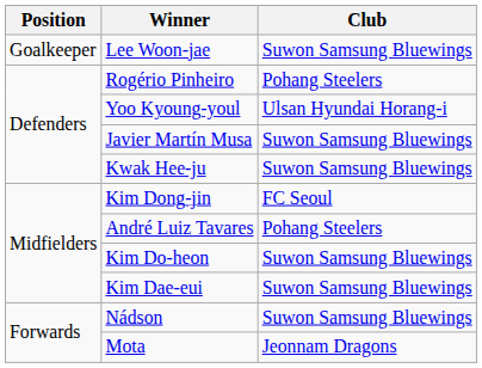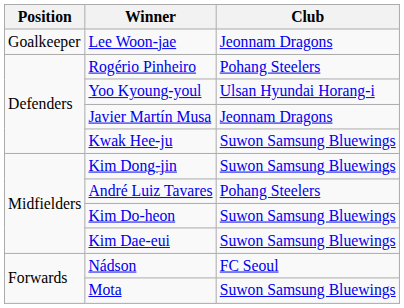 <table class="wikitable">
 <tr>
 <th>Position</th>
 <th>Winner</th>
 <th>Club</th>
 </tr>
 <tr>
 <td>Goalkeeper</td>
 <td> <a href='#'>Lee Woon-jae</a></td>
-<td><a href='#'>Suwon Samsung Bluewings</a></td>
+<td><a href='#'>Jeonnam Dragons</a></td>
 </tr>
 <tr>
 <td rowspan="4">Defenders</td>
 <td> <a href='#'>Rogério Pinheiro</a></td>
 <td><a href='#'>Pohang Steelers</a></td>
 </tr>
 <tr>
 <td> <a href='#'>Yoo Kyoung-youl</a></td>
 <td><a href='#'>Ulsan Hyundai Horang-i</a></td>
 </tr>
 <tr>
 <td> <a href='#'>Javier Martín Musa</a></td>
-<td><a href='#'>Suwon Samsung Bluewings</a></td>
+<td><a href='#'>Jeonnam Dragons</a></td>
 </tr>
 <tr>
 <td> <a href='#'>Kwak Hee-ju</a></td>
 <td><a href='#'>Suwon Samsung Bluewings</a></td>
 </tr>
 <tr>
 <td rowspan="4">Midfielders</td>
 <td> <a href='#'>Kim Dong-jin</a></td>
-<td><a href='#'>FC Seoul</a></td>
+<td><a href='#'>Suwon Samsung Bluewings</a></td>
 </tr>
 <tr>
 <td> <a href='#'>André Luiz Tavares</a></td>
 <td><a href='#'>Pohang Steelers</a></td>
 </tr>
 <tr>
 <td> <a href='#'>Kim Do-heon</a></td>
 <td><a href='#'>Suwon Samsung Bluewings</a></td>
 </tr>
 <tr>
 <td> <a href='#'>Kim Dae-eui</a></td>
 <td><a href='#'>Suwon Samsung Bluewings</a></td>
 </tr>
 <tr>
 <td rowspan="2">Forwards</td>
 <td> <a href='#'>Nádson</a></td>
-<td><a href='#'>Suwon Samsung Bluewings</a></td>
+<td><a href='#'>FC Seoul</a></td>
 </tr>
 <tr>
 <td> <a href='#'>Mota</a></td>
-<td><a href='#'>Jeonnam Dragons</a></td>
+<td><a href='#'>Suwon Samsung Bluewings</a></td>
 </tr>
 </table>
